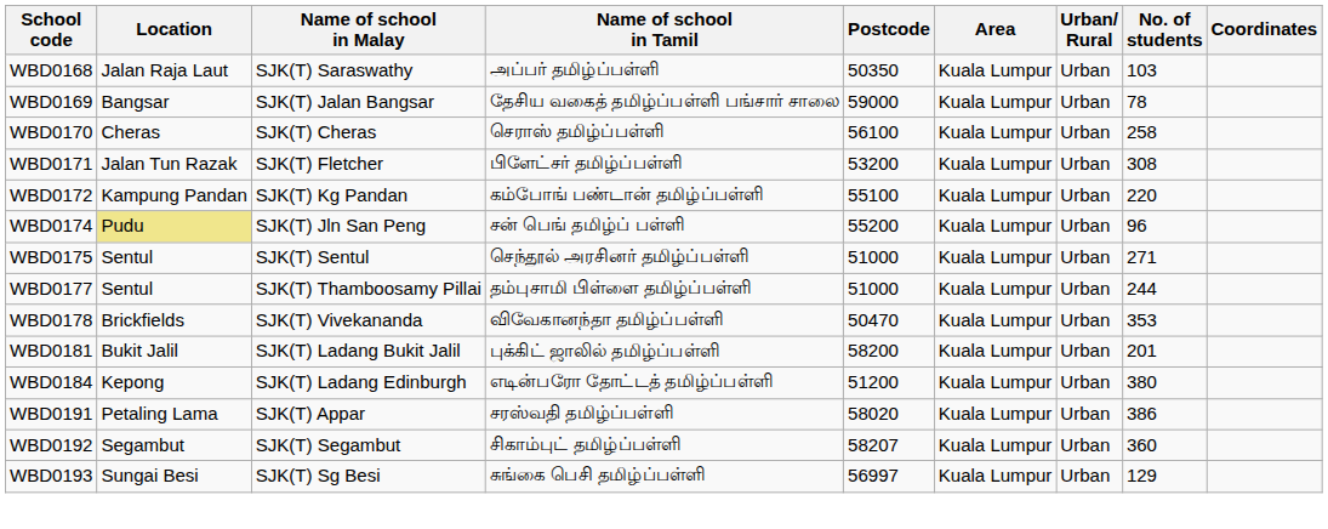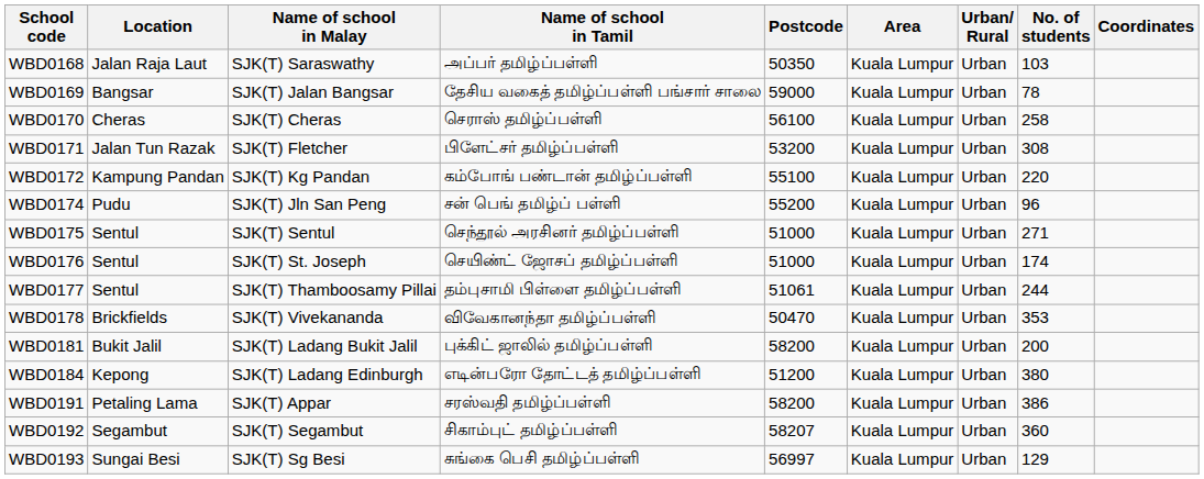 <table class="wikitable sortable">
 <tr>
 <th>School<br>code</th>
 <th>Location</th>
 <th>Name of school<br>in Malay</th>
 <th>Name of school<br>in Tamil</th>
 <th>Postcode</th>
 <th>Area</th>
 <th>Urban/<br>Rural</th>
 <th>No. of<br>students</th>
 <th>Coordinates</th>
 </tr>
 <tr>
 <td>WBD0168</td>
 <td>Jalan Raja Laut</td>
 <td>SJK(T) Saraswathy</td>
 <td>அப்பர் தமிழ்ப்பள்ளி</td>
 <td>50350</td>
 <td>Kuala Lumpur</td>
 <td>Urban</td>
 <td>103</td>
 <td></td>
 </tr>
 <tr>
 <td>WBD0169</td>
 <td>Bangsar</td>
 <td>SJK(T) Jalan Bangsar</td>
 <td>தேசிய வகைத் தமிழ்ப்பள்ளி பங்சார் சாலை</td>
 <td>59000</td>
 <td>Kuala Lumpur</td>
 <td>Urban</td>
 <td>78</td>
 <td></td>
 </tr>
 <tr>
 <td>WBD0170</td>
 <td>Cheras</td>
 <td>SJK(T) Cheras</td>
 <td>செராஸ் தமிழ்ப்பள்ளி</td>
 <td>56100</td>
 <td>Kuala Lumpur</td>
 <td>Urban</td>
 <td>258</td>
 <td></td>
 </tr>
 <tr>
 <td>WBD0171</td>
 <td>Jalan Tun Razak</td>
 <td>SJK(T) Fletcher</td>
 <td>பிளேட்சர் தமிழ்ப்பள்ளி</td>
 <td>53200</td>
 <td>Kuala Lumpur</td>
 <td>Urban</td>
 <td>308</td>
 <td></td>
 </tr>
 <tr>
 <td>WBD0172</td>
 <td>Kampung Pandan</td>
 <td>SJK(T) Kg Pandan</td>
 <td>கம்போங் பண்டான் தமிழ்ப்பள்ளி</td>
 <td>55100</td>
 <td>Kuala Lumpur</td>
 <td>Urban</td>
 <td>220</td>
 <td></td>
 </tr>
 <tr>
 <td>WBD0174</td>
-<td style="background: khaki;">Pudu</td>
+<td>Pudu</td>
 <td>SJK(T) Jln San Peng</td>
 <td>சன் பெங் தமிழ்ப் பள்ளி</td>
 <td>55200</td>
 <td>Kuala Lumpur</td>
 <td>Urban</td>
 <td>96</td>
 <td></td>
 </tr>
 <tr>
 <td>WBD0175</td>
 <td>Sentul</td>
 <td>SJK(T) Sentul</td>
 <td>செந்தூல் அரசினர் தமிழ்ப்பள்ளி</td>
 <td>51000</td>
 <td>Kuala Lumpur</td>
 <td>Urban</td>
 <td>271</td>
 <td></td>
 </tr>
 <tr>
+<td>WBD0176</td>
+<td>Sentul</td>
+<td>SJK(T) St. Joseph</td>
+<td>செயிண்ட் ஜோசப் தமிழ்ப்பள்ளி</td>
+<td>51000</td>
+<td>Kuala Lumpur</td>
+<td>Urban</td>
+<td>174</td>
+<td></td>
+</tr>
+<tr>
 <td>WBD0177</td>
 <td>Sentul</td>
 <td>SJK(T) Thamboosamy Pillai</td>
 <td>தம்புசாமி பிள்ளை  தமிழ்ப்பள்ளி</td>
-<td>51000</td>
+<td>51061</td>
 <td>Kuala Lumpur</td>
 <td>Urban</td>
 <td>244</td>
 <td></td>
 </tr>
 <tr>
 <td>WBD0178</td>
 <td>Brickfields</td>
 <td>SJK(T) Vivekananda</td>
 <td>விவேகானந்தா தமிழ்ப்பள்ளி</td>
 <td>50470</td>
 <td>Kuala Lumpur</td>
 <td>Urban</td>
 <td>353</td>
 <td></td>
 </tr>
 <tr>
 <td>WBD0181</td>
 <td>Bukit Jalil</td>
 <td>SJK(T) Ladang Bukit Jalil</td>
 <td>புக்கிட் ஜாலில் தமிழ்ப்பள்ளி</td>
 <td>58200</td>
 <td>Kuala Lumpur</td>
 <td>Urban</td>
-<td>201</td>
+<td>200</td>
 <td></td>
 </tr>
 <tr>
 <td>WBD0184</td>
 <td>Kepong</td>
 <td>SJK(T) Ladang Edinburgh</td>
 <td>எடின்பரோ தோட்டத் தமிழ்ப்பள்ளி</td>
 <td>51200</td>
 <td>Kuala Lumpur</td>
 <td>Urban</td>
 <td>380</td>
 <td></td>
 </tr>
 <tr>
 <td>WBD0191</td>
 <td>Petaling Lama</td>
 <td>SJK(T) Appar</td>
 <td>சரஸ்வதி தமிழ்ப்பள்ளி</td>
-<td>58020</td>
+<td>58200</td>
 <td>Kuala Lumpur</td>
 <td>Urban</td>
 <td>386</td>
 <td></td>
 </tr>
 <tr>
 <td>WBD0192</td>
 <td>Segambut</td>
 <td>SJK(T) Segambut</td>
 <td>சிகாம்புட் தமிழ்ப்பள்ளி</td>
 <td>58207</td>
 <td>Kuala Lumpur</td>
 <td>Urban</td>
 <td>360</td>
 <td></td>
 </tr>
 <tr>
 <td>WBD0193</td>
 <td>Sungai Besi</td>
 <td>SJK(T) Sg Besi</td>
 <td>சுங்கை பெசி தமிழ்ப்பள்ளி</td>
 <td>56997</td>
 <td>Kuala Lumpur</td>
 <td>Urban</td>
 <td>129</td>
 <td></td>
 </tr>
 </table>
